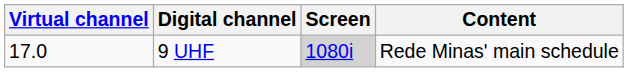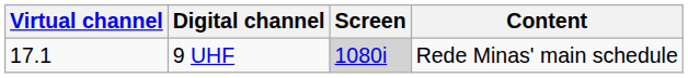 <table class = wikitable>
 <tr>
 <th><a href='#'>Virtual channel</a></th>
 <th>Digital channel</th>
 <th>Screen</th>
 <th>Content</th>
 </tr>
 <tr>
-<td>17.0</td>
+<td>17.1</td>
 <td>9 <a href='#'>UHF</a></td>
 <td style="background: lightgrey;"><a href='#'>1080i</a></td>
 <td>Rede Minas' main schedule</td>
 </tr>
 </table>
